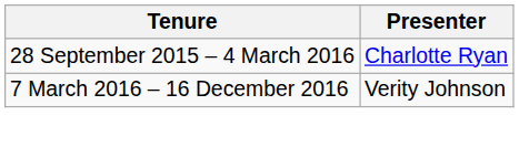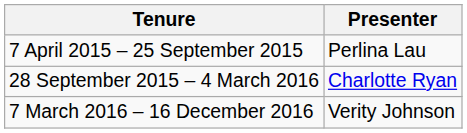 <table class=wikitable>
 <tr>
 <th>Tenure</th>
 <th>Presenter</th>
+</tr>
+<tr>
+<td>7 April 2015 – 25 September 2015</td>
+<td>Perlina Lau</td>
 </tr>
 <tr>
 <td>28 September 2015 – 4 March 2016</td>
 <td><a href='#'>Charlotte Ryan</a></td>
 </tr>
 <tr>
 <td>7 March 2016 – 16 December 2016</td>
 <td>Verity Johnson</td>
 </tr>
 </table>
